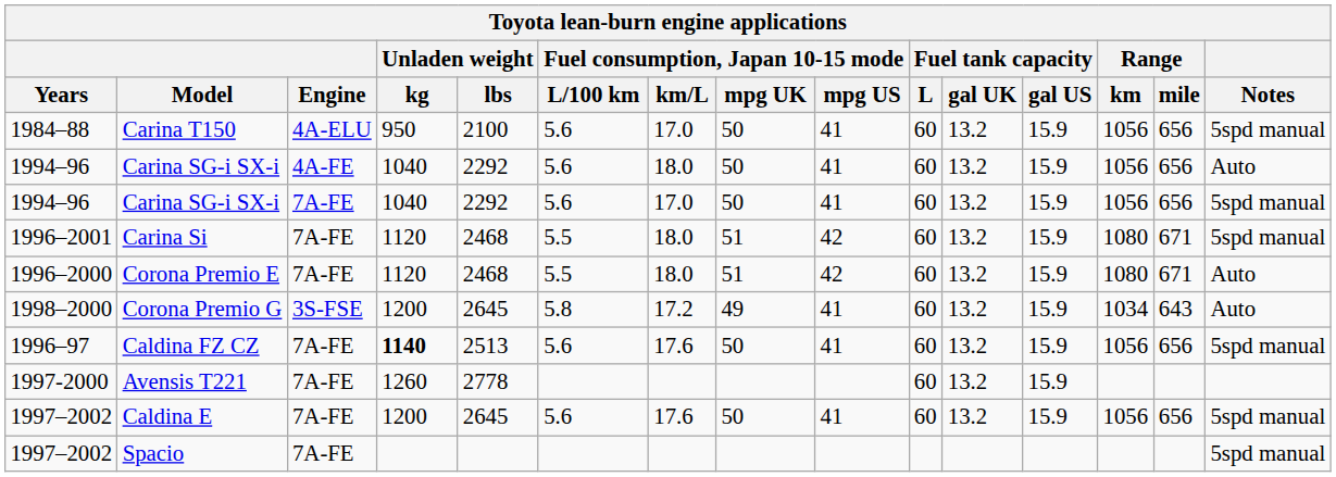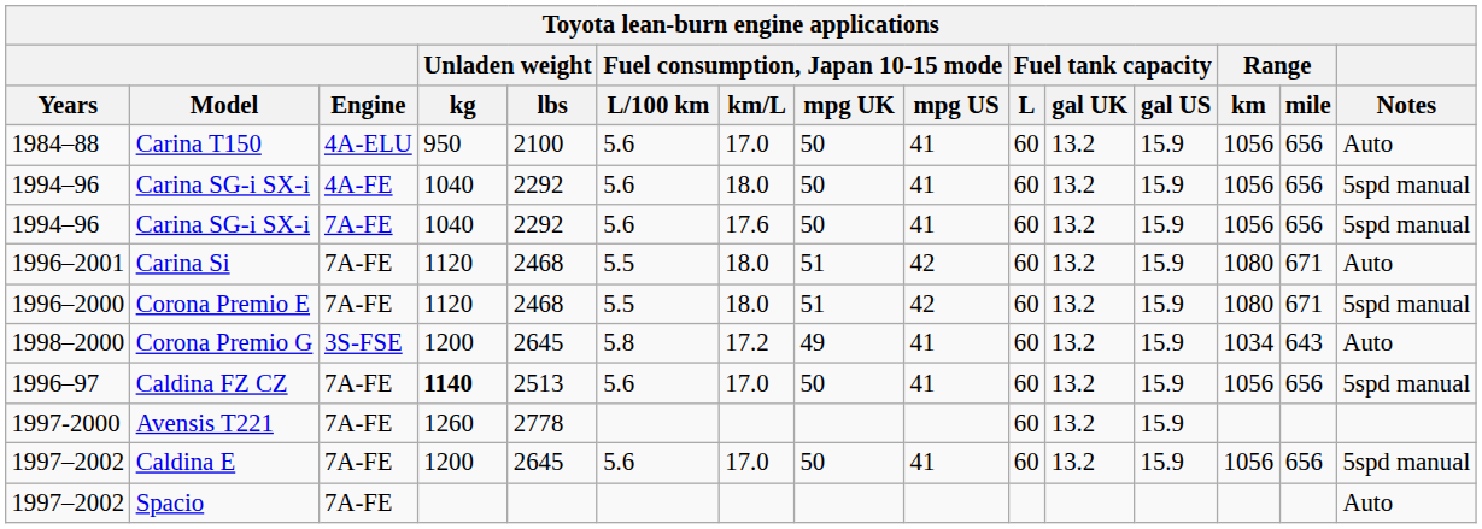 <table class="wikitable">
 <tr>
 <th colspan="16">Toyota lean-burn engine applications</th>
 </tr>
 <tr>
 <th colspan="3"></th>
 <th colspan="2">Unladen weight</th>
 <th colspan="4">Fuel consumption, Japan 10-15 mode</th>
 <th colspan="3">Fuel tank capacity</th>
 <th colspan="2">Range</th>
 <th colspan="1"></th>
 </tr>
 <tr>
 <th>Years</th>
 <th>Model</th>
 <th>Engine</th>
 <th>kg</th>
 <th>lbs</th>
 <th>L/100 km</th>
 <th>km/L</th>
 <th>mpg UK</th>
 <th>mpg US</th>
 <th>L</th>
 <th>gal UK</th>
 <th>gal US</th>
 <th>km</th>
 <th>mile</th>
 <th>Notes</th>
 </tr>
 <tr>
 <td>1984–88</td>
 <td><a href='#'>Carina T150</a></td>
 <td><a href='#'>4A-ELU</a></td>
 <td>950</td>
 <td>2100</td>
 <td>5.6</td>
 <td>17.0</td>
 <td>50</td>
 <td>41</td>
 <td>60</td>
 <td>13.2</td>
 <td>15.9</td>
 <td>1056</td>
 <td>656</td>
-<td>5spd manual</td>
+<td>Auto</td>
 </tr>
 <tr>
 <td>1994–96</td>
 <td><a href='#'>Carina SG-i SX-i</a></td>
 <td><a href='#'>4A-FE</a></td>
 <td>1040</td>
 <td>2292</td>
 <td>5.6</td>
 <td>18.0</td>
 <td>50</td>
 <td>41</td>
 <td>60</td>
 <td>13.2</td>
 <td>15.9</td>
 <td>1056</td>
 <td>656</td>
-<td>Auto</td>
+<td>5spd manual</td>
 </tr>
 <tr>
 <td>1994–96</td>
 <td><a href='#'>Carina SG-i SX-i</a></td>
 <td><a href='#'>7A-FE</a></td>
 <td>1040</td>
 <td>2292</td>
 <td>5.6</td>
-<td>17.0</td>
+<td>17.6</td>
 <td>50</td>
 <td>41</td>
 <td>60</td>
 <td>13.2</td>
 <td>15.9</td>
 <td>1056</td>
 <td>656</td>
 <td>5spd manual</td>
 </tr>
 <tr>
 <td>1996–2001</td>
 <td><a href='#'>Carina Si</a></td>
 <td>7A-FE</td>
 <td>1120</td>
 <td>2468</td>
 <td>5.5</td>
 <td>18.0</td>
 <td>51</td>
 <td>42</td>
 <td>60</td>
 <td>13.2</td>
 <td>15.9</td>
 <td>1080</td>
 <td>671</td>
-<td>5spd manual</td>
+<td>Auto</td>
 </tr>
 <tr>
 <td>1996–2000</td>
 <td><a href='#'>Corona Premio E</a></td>
 <td>7A-FE</td>
 <td>1120</td>
 <td>2468</td>
 <td>5.5</td>
 <td>18.0</td>
 <td>51</td>
 <td>42</td>
 <td>60</td>
 <td>13.2</td>
 <td>15.9</td>
 <td>1080</td>
 <td>671</td>
-<td>Auto</td>
+<td>5spd manual</td>
 </tr>
 <tr>
 <td>1998–2000</td>
 <td><a href='#'>Corona Premio G</a></td>
 <td><a href='#'>3S-FSE</a></td>
 <td>1200</td>
 <td>2645</td>
 <td>5.8</td>
 <td>17.2</td>
 <td>49</td>
 <td>41</td>
 <td>60</td>
 <td>13.2</td>
 <td>15.9</td>
 <td>1034</td>
 <td>643</td>
 <td>Auto</td>
 </tr>
 <tr>
 <td>1996–97</td>
 <td><a href='#'>Caldina FZ CZ</a></td>
 <td>7A-FE</td>
 <td><strong>1140</strong></td>
 <td>2513</td>
 <td>5.6</td>
-<td>17.6</td>
+<td>17.0</td>
 <td>50</td>
 <td>41</td>
 <td>60</td>
 <td>13.2</td>
 <td>15.9</td>
 <td>1056</td>
 <td>656</td>
 <td>5spd manual</td>
 </tr>
 <tr>
 <td>1997-2000</td>
 <td><a href='#'>Avensis T221</a></td>
 <td>7A-FE</td>
 <td>1260</td>
 <td>2778</td>
 <td></td>
 <td></td>
 <td></td>
 <td></td>
 <td>60</td>
 <td>13.2</td>
 <td>15.9</td>
 <td></td>
 <td></td>
 <td></td>
 </tr>
 <tr>
 <td>1997–2002</td>
 <td><a href='#'>Caldina E</a></td>
 <td>7A-FE</td>
 <td>1200</td>
 <td>2645</td>
 <td>5.6</td>
-<td>17.6</td>
+<td>17.0</td>
 <td>50</td>
 <td>41</td>
 <td>60</td>
 <td>13.2</td>
 <td>15.9</td>
 <td>1056</td>
 <td>656</td>
 <td>5spd manual</td>
 </tr>
 <tr>
 <td>1997–2002</td>
 <td><a href='#'>Spacio</a></td>
 <td>7A-FE</td>
 <td></td>
 <td></td>
 <td></td>
 <td></td>
 <td></td>
 <td></td>
 <td></td>
 <td></td>
 <td></td>
 <td></td>
 <td></td>
-<td>5spd manual</td>
+<td>Auto</td>
 </tr>
 </table>
